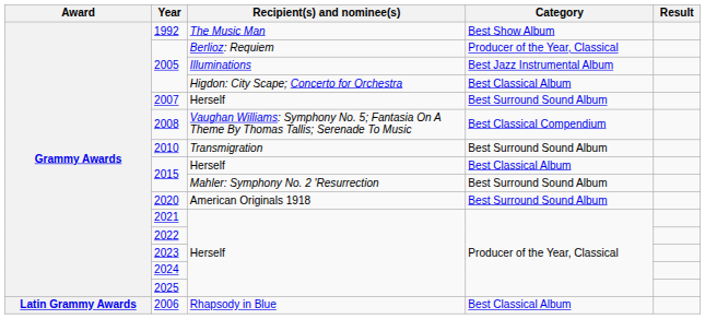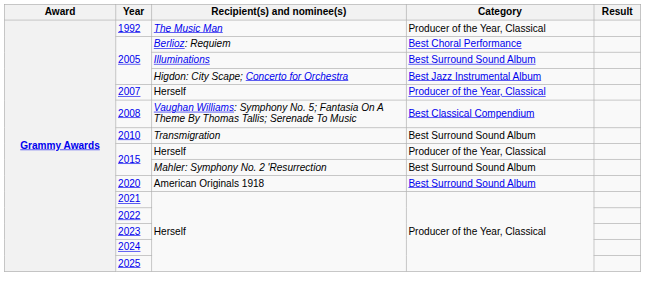 <table class="wikitable sortable plainrowheaders" style="width: 80%;">
 <tr>
 <th scope="col">Award</th>
 <th scope="col">Year</th>
 <th scope="col" style="width: 40%;">Recipient(s) and nominee(s)</th>
 <th scope="col">Category</th>
 <th scope="col">Result</th>
 </tr>
 <tr>
 <th scope="row" rowspan="15"><a href='#'>Grammy Awards</a></th>
 <td rowspan="1"><a href='#'>1992</a></td>
 <td rowspan="1"><em><a href='#'>The Music Man</a></em></td>
-<td><a href='#'>Best Show Album</a></td>
+<td>Producer of the Year, Classical</td>
 <td></td>
 </tr>
 <tr>
 <td rowspan="3"><a href='#'>2005</a></td>
 <td><em><a href='#'>Berlioz</a>: Requiem</em></td>
-<td><a href='#'>Producer of the Year, Classical</a></td>
+<td><a href='#'>Best Choral Performance</a></td>
 <td></td>
 </tr>
 <tr>
 <td><em><a href='#'>Illuminations</a></em></td>
-<td><a href='#'>Best Jazz Instrumental Album</a></td>
+<td><a href='#'>Best Surround Sound Album</a></td>
 <td></td>
 </tr>
 <tr>
 <td><em>Higdon: City Scape; <a href='#'>Concerto for Orchestra</a></em></td>
-<td><a href='#'>Best Classical Album</a></td>
+<td><a href='#'>Best Jazz Instrumental Album</a></td>
 <td></td>
 </tr>
 <tr>
 <td rowspan="1"><a href='#'>2007</a></td>
 <td>Herself</td>
-<td><a href='#'>Best Surround Sound Album</a></td>
+<td><a href='#'>Producer of the Year, Classical</a></td>
 <td></td>
 </tr>
 <tr>
 <td rowspan="1"><a href='#'>2008</a></td>
 <td><em><a href='#'>Vaughan Williams</a>: Symphony No. 5; Fantasia On A Theme By Thomas Tallis; Serenade To Music</em></td>
 <td><a href='#'>Best Classical Compendium</a></td>
 <td></td>
 </tr>
 <tr>
 <td rowspan="1"><a href='#'>2010</a></td>
 <td><em>Transmigration</em></td>
 <td>Best Surround Sound Album</td>
 <td></td>
 </tr>
 <tr>
 <td rowspan="2"><a href='#'>2015</a></td>
 <td>Herself</td>
-<td><a href='#'>Best Classical Album</a></td>
+<td>Producer of the Year, Classical</td>
 <td></td>
 </tr>
 <tr>
 <td><em>Mahler: Symphony No. 2 'Resurrection<strong></td>
 <td>Best Surround Sound Album</td>
 <td></td>
 </tr>
 <tr>
 <td rowspan="1"><a href='#'>2020</a></td>
 <td></em>American Originals 1918<em></td>
 <td><a href='#'>Best Surround Sound Album</a></td>
 <td></td>
 </tr>
 <tr>
 <td rowspan="1"><a href='#'>2021</a></td>
 <td rowspan="5">Herself</td>
 <td rowspan="5">Producer of the Year, Classical</td>
 <td></td>
 </tr>
 <tr>
 <td rowspan="1"><a href='#'>2022</a></td>
 <td></td>
 </tr>
 <tr>
 <td rowspan="1"><a href='#'>2023</a></td>
 <td></td>
 </tr>
 <tr>
 <td rowspan="1"><a href='#'>2024</a></td>
 <td></td>
 </tr>
 <tr>
 <td rowspan="1"><a href='#'>2025</a></td>
 <td></td>
 </tr>
-<tr>
-<th scope="row" rowspan="1"><a href='#'>Latin Grammy Awards</a></th>
-<td><a href='#'>2006</a></td>
-<td></em><a href='#'>Rhapsody in Blue</a><em></td>
-<td><a href='#'>Best Classical Album</a></td>
-<td></td>
-</tr>
 </table>
